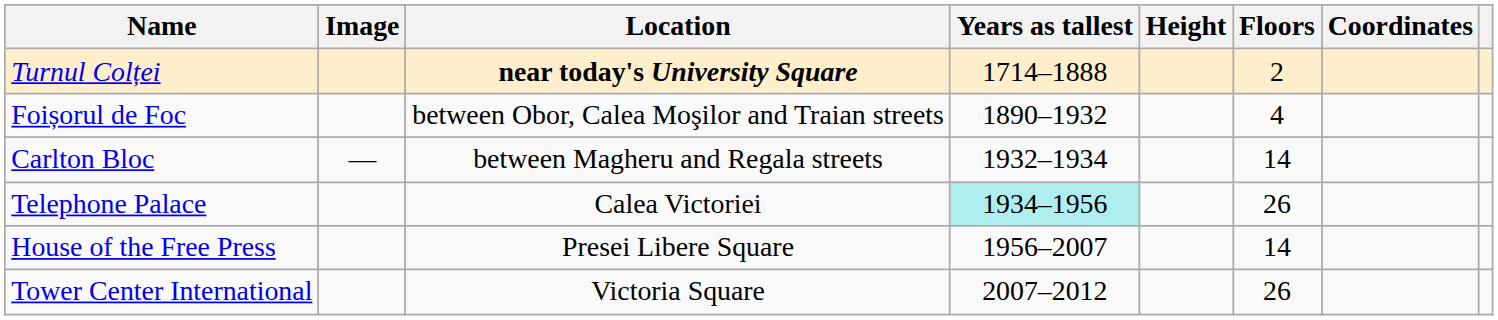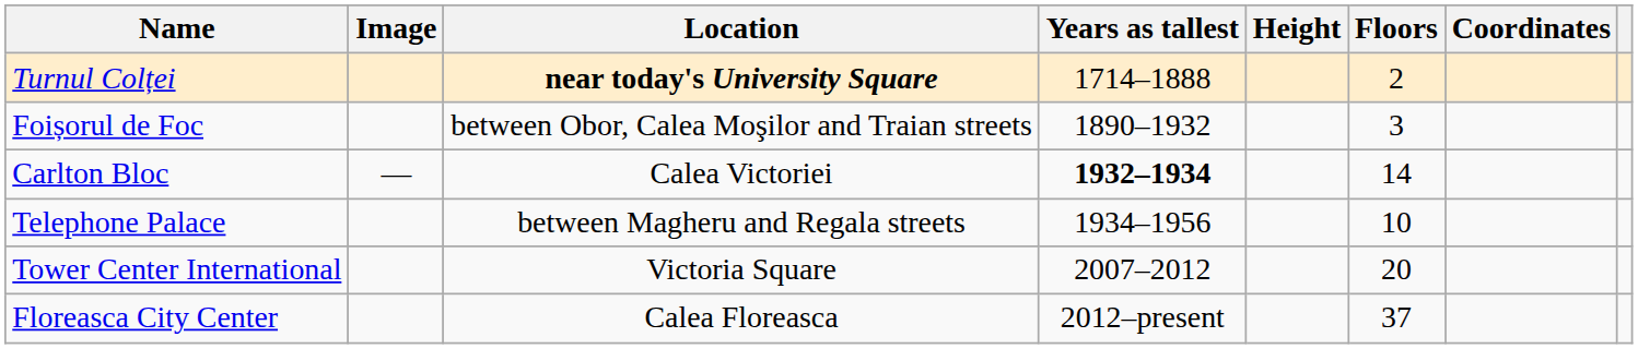 <table class="wikitable sortable">
 <tr>
 <th>Name</th>
 <th class="unsortable">Image</th>
 <th>Location</th>
 <th>Years as tallest</th>
 <th>Height<br></th>
 <th>Floors</th>
 <th>Coordinates</th>
 <th class="unsortable"></th>
 </tr>
 <tr style="background: #fec">
 <td><em><a href='#'>Turnul Colței</a></em></td>
 <td></td>
 <td style="text-align:center;"><strong>near today's <em>University Square</em></strong></td>
 <td style="text-align:center;">1714–1888</td>
 <td style="text-align:center;"></td>
 <td style="text-align:center;">2</td>
 <td style="text-align:center;"></td>
 <td style="text-align:center;"></td>
 </tr>
 <tr>
 <td><a href='#'>Foișorul de Foc</a></td>
 <td></td>
 <td style="text-align:center;">between Obor, Calea Moşilor and Traian streets</td>
 <td style="text-align:center;">1890–1932</td>
 <td style="text-align:center;"></td>
-<td style="text-align:center;">4</td>
+<td style="text-align:center;">3</td>
 <td style="text-align:center;"></td>
 <td style="text-align:center;"></td>
 </tr>
 <tr>
 <td><a href='#'>Carlton Bloc</a></td>
 <td style="text-align:center;">—</td>
-<td style="text-align:center;">between Magheru and Regala streets</td>
-<td style="text-align:center;">1932–1934</td>
+<td style="text-align:center;">Calea Victoriei</td>
+<td style="text-align:center;"><strong>1932–1934</strong></td>
 <td style="text-align:center;"></td>
 <td style="text-align:center;">14</td>
 <td style="text-align:center;"></td>
 <td style="text-align:center;"></td>
 </tr>
 <tr>
 <td><a href='#'>Telephone Palace</a></td>
 <td></td>
-<td style="text-align:center;">Calea Victoriei</td>
-<td style="background: paleturquoise; text-align:center;">1934–1956</td>
+<td style="text-align:center;">between Magheru and Regala streets</td>
+<td style="text-align:center;">1934–1956</td>
 <td style="text-align:center;"></td>
-<td style="text-align:center;">26</td>
-<td style="text-align:center;"></td>
-<td style="text-align:center;"></td>
-</tr>
-<tr>
-<td><a href='#'>House of the Free Press</a></td>
-<td></td>
-<td style="text-align:center;">Presei Libere Square</td>
-<td style="text-align:center;">1956–2007</td>
-<td style="text-align:center;"></td>
-<td style="text-align:center;">14</td>
+<td style="text-align:center;">10</td>
 <td style="text-align:center;"></td>
 <td style="text-align:center;"></td>
 </tr>
 <tr>
 <td><a href='#'>Tower Center International</a></td>
 <td></td>
 <td style="text-align:center;">Victoria Square</td>
 <td style="text-align:center;">2007–2012</td>
 <td style="text-align:center;"></td>
-<td style="text-align:center;">26</td>
+<td style="text-align:center;">20</td>
+<td style="text-align:center;"></td>
+<td style="text-align:center;"></td>
+</tr>
+<tr>
+<td><a href='#'>Floreasca City Center</a></td>
+<td></td>
+<td style="text-align:center;">Calea Floreasca</td>
+<td style="text-align:center;">2012–present</td>
+<td style="text-align:center;"></td>
+<td style="text-align:center;">37</td>
 <td style="text-align:center;"></td>
 <td style="text-align:center;"></td>
 </tr>
 </table>
